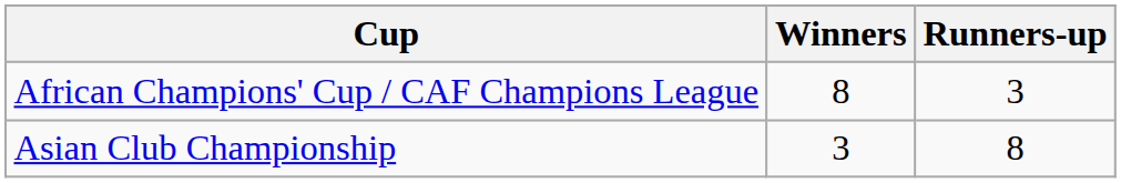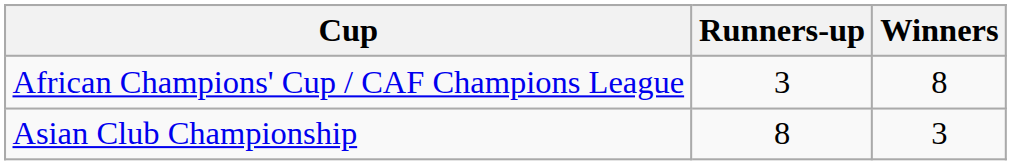 <table class="wikitable sortable">
 <tr>
 <th>Cup</th>
+<th>Runners-up</th>
 <th>Winners</th>
-<th>Runners-up</th>
 </tr>
 <tr>
 <td><a href='#'>African Champions' Cup / CAF Champions League</a></td>
+<td align=center>3</td>
+<td align=center>8</td>
+</tr>
+<tr>
+<td><a href='#'>Asian Club Championship</a></td>
 <td align=center>8</td>
 <td align=center>3</td>
 </tr>
-<tr>
-<td><a href='#'>Asian Club Championship</a></td>
-<td align=center>3</td>
-<td align=center>8</td>
-</tr>
 </table>
